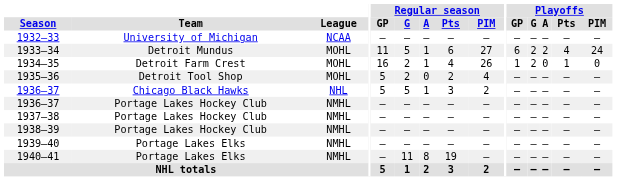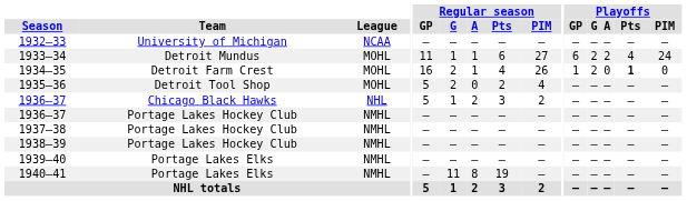 <table border="0" cellpadding="1" cellspacing="0" style="text-align:center; width:60em">
 <tr bgcolor="#e0e0e0">
 <th colspan="3" bgcolor="#ffffff"></th>
 <th rowspan="100" bgcolor="#ffffff"></th>
 <th colspan="5"><a href='#'>Regular season</a></th>
 <th rowspan="100" bgcolor="#ffffff"></th>
 <th colspan="5"><a href='#'>Playoffs</a></th>
 </tr>
 <tr bgcolor="#e0e0e0">
 <th><a href='#'>Season</a></th>
 <th>Team</th>
 <th>League</th>
 <th>GP</th>
 <th><a href='#'>G</a></th>
 <th><a href='#'>A</a></th>
 <th><a href='#'>Pts</a></th>
 <th><a href='#'>PIM</a></th>
 <th>GP</th>
 <th>G</th>
 <th>A</th>
 <th>Pts</th>
 <th>PIM</th>
 </tr>
 <tr>
 <td><a href='#'>1932–33</a></td>
 <td><a href='#'>University of Michigan</a></td>
 <td><a href='#'>NCAA</a></td>
 <td>—</td>
 <td>—</td>
 <td>—</td>
 <td>—</td>
 <td>—</td>
 <td>—</td>
 <td>—</td>
 <td>—</td>
 <td>—</td>
 <td>—</td>
 </tr>
 <tr bgcolor="#f0f0f0">
 <td>1933–34</td>
 <td>Detroit Mundus</td>
 <td>MOHL</td>
 <td>11</td>
-<td>5</td>
+<td>1</td>
 <td>1</td>
 <td>6</td>
 <td>27</td>
 <td>6</td>
 <td>2</td>
 <td>2</td>
 <td>4</td>
 <td>24</td>
 </tr>
 <tr>
 <td>1934–35</td>
 <td>Detroit Farm Crest</td>
 <td>MOHL</td>
 <td>16</td>
 <td>2</td>
 <td>1</td>
 <td>4</td>
 <td>26</td>
 <td>1</td>
 <td>2</td>
 <td>0</td>
-<td>1</td>
+<td><strong>1</strong></td>
 <td>0</td>
 </tr>
 <tr bgcolor="#f0f0f0">
 <td>1935–36</td>
 <td>Detroit Tool Shop</td>
 <td>MOHL</td>
 <td>5</td>
 <td>2</td>
 <td>0</td>
 <td>2</td>
 <td>4</td>
 <td>—</td>
 <td>—</td>
 <td>—</td>
 <td>—</td>
 <td>—</td>
 </tr>
 <tr>
 <td><a href='#'>1936–37</a></td>
 <td><a href='#'>Chicago Black Hawks</a></td>
 <td><a href='#'>NHL</a></td>
 <td>5</td>
-<td>5</td>
 <td>1</td>
+<td>2</td>
 <td>3</td>
 <td>2</td>
 <td>—</td>
 <td>—</td>
 <td>—</td>
 <td>—</td>
 <td>—</td>
 </tr>
 <tr bgcolor="#f0f0f0">
 <td>1936–37</td>
 <td>Portage Lakes Hockey Club</td>
 <td>NMHL</td>
 <td>—</td>
 <td>—</td>
 <td>—</td>
 <td>—</td>
 <td>—</td>
 <td>—</td>
 <td>—</td>
 <td>—</td>
 <td>—</td>
 <td>—</td>
 </tr>
 <tr>
 <td>1937–38</td>
 <td>Portage Lakes Hockey Club</td>
 <td>NMHL</td>
 <td>—</td>
 <td>—</td>
 <td>—</td>
 <td>—</td>
 <td>—</td>
 <td>—</td>
 <td>—</td>
 <td>—</td>
 <td>—</td>
 <td>—</td>
 </tr>
 <tr bgcolor="#f0f0f0">
 <td>1938–39</td>
 <td>Portage Lakes Hockey Club</td>
 <td>NMHL</td>
 <td>—</td>
 <td>—</td>
 <td>—</td>
 <td>—</td>
 <td>—</td>
 <td>—</td>
 <td>—</td>
 <td>—</td>
 <td>—</td>
 <td>—</td>
 </tr>
 <tr>
 <td>1939–40</td>
 <td>Portage Lakes Elks</td>
 <td>NMHL</td>
 <td>—</td>
 <td>—</td>
 <td>—</td>
 <td>—</td>
 <td>—</td>
 <td>—</td>
 <td>—</td>
 <td>—</td>
 <td>—</td>
 <td>—</td>
 </tr>
 <tr bgcolor="#f0f0f0">
 <td>1940–41</td>
 <td>Portage Lakes Elks</td>
 <td>NMHL</td>
 <td>—</td>
 <td>11</td>
 <td>8</td>
 <td>19</td>
 <td>—</td>
 <td>—</td>
 <td>—</td>
 <td>—</td>
 <td>—</td>
 <td>—</td>
 </tr>
 <tr bgcolor="#e0e0e0">
 <th colspan="3">NHL totals</th>
 <th>5</th>
 <th>1</th>
 <th>2</th>
 <th>3</th>
 <th>2</th>
 <th>—</th>
 <th>—</th>
 <th>—</th>
 <th>—</th>
 <th>—</th>
 </tr>
 </table>
